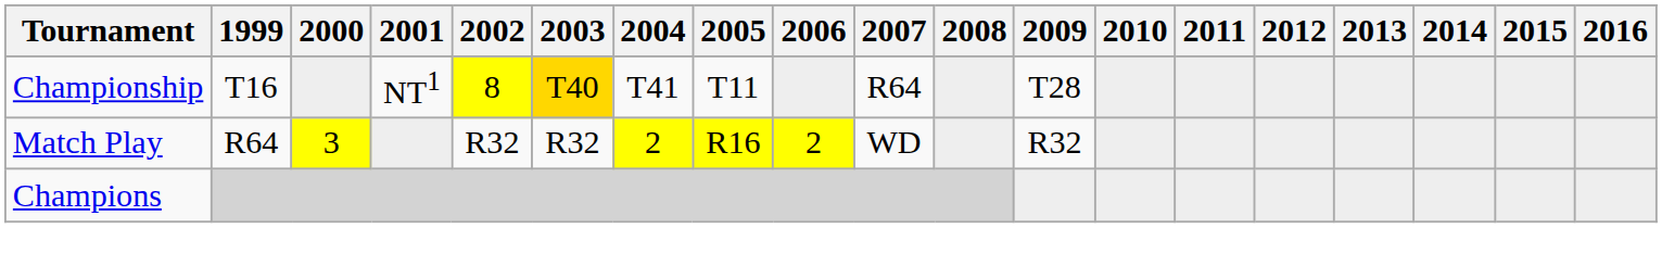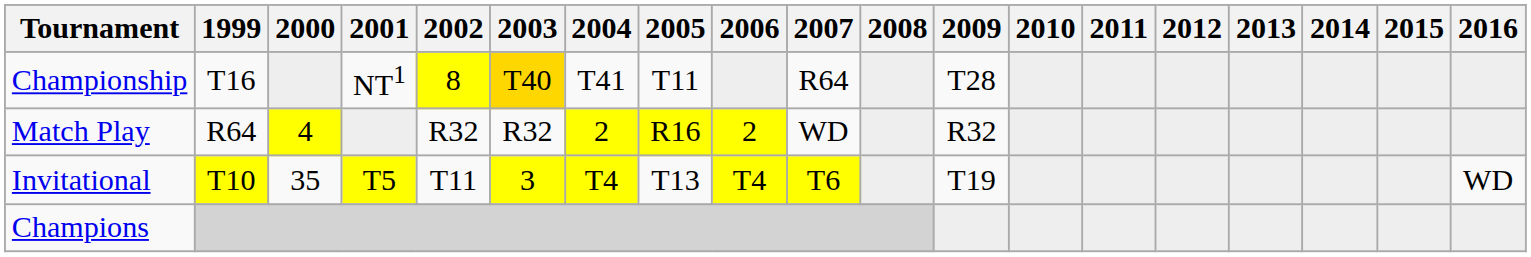 <table class="wikitable" style="text-align:center;">
 <tr>
 <th>Tournament</th>
 <th>1999</th>
 <th>2000</th>
 <th>2001</th>
 <th>2002</th>
 <th>2003</th>
 <th>2004</th>
 <th>2005</th>
 <th>2006</th>
 <th>2007</th>
 <th>2008</th>
 <th>2009</th>
 <th>2010</th>
 <th>2011</th>
 <th>2012</th>
 <th>2013</th>
 <th>2014</th>
 <th>2015</th>
 <th>2016</th>
 </tr>
 <tr>
 <td align="left"><a href='#'>Championship</a></td>
 <td>T16</td>
 <td style="background:#eeeeee;"></td>
 <td>NT<sup>1</sup></td>
 <td style="background:yellow;">8</td>
 <td style="background: gold;">T40</td>
 <td>T41</td>
 <td>T11</td>
 <td style="background:#eeeeee;"></td>
 <td>R64</td>
 <td style="background:#eeeeee;"></td>
 <td>T28</td>
 <td style="background:#eeeeee;"></td>
 <td style="background:#eeeeee;"></td>
 <td style="background:#eeeeee;"></td>
 <td style="background:#eeeeee;"></td>
 <td style="background:#eeeeee;"></td>
 <td style="background:#eeeeee;"></td>
 <td style="background:#eeeeee;"></td>
 </tr>
 <tr>
 <td align="left"><a href='#'>Match Play</a></td>
 <td>R64</td>
-<td style="background:yellow;">3</td>
+<td style="background:yellow;">4</td>
 <td style="background:#eeeeee;"></td>
 <td>R32</td>
 <td>R32</td>
 <td style="background:yellow;">2</td>
 <td style="background:yellow;">R16</td>
 <td style="background:yellow;">2</td>
 <td>WD</td>
 <td style="background:#eeeeee;"></td>
 <td>R32</td>
 <td style="background:#eeeeee;"></td>
 <td style="background:#eeeeee;"></td>
 <td style="background:#eeeeee;"></td>
 <td style="background:#eeeeee;"></td>
 <td style="background:#eeeeee;"></td>
 <td style="background:#eeeeee;"></td>
 <td style="background:#eeeeee;"></td>
 </tr>
 <tr>
+<td align="left"><a href='#'>Invitational</a></td>
+<td style="background:yellow;">T10</td>
+<td>35</td>
+<td style="background:yellow;">T5</td>
+<td>T11</td>
+<td style="background:yellow;">3</td>
+<td style="background:yellow;">T4</td>
+<td>T13</td>
+<td style="background:yellow;">T4</td>
+<td style="background:yellow;">T6</td>
+<td style="background:#eeeeee;"></td>
+<td>T19</td>
+<td style="background:#eeeeee;"></td>
+<td style="background:#eeeeee;"></td>
+<td style="background:#eeeeee;"></td>
+<td style="background:#eeeeee;"></td>
+<td style="background:#eeeeee;"></td>
+<td style="background:#eeeeee;"></td>
+<td>WD</td>
+</tr>
+<tr>
 <td align="left"><a href='#'>Champions</a></td>
 <td colspan=10 style="background:#D3D3D3;"></td>
 <td style="background:#eeeeee;"></td>
 <td style="background:#eeeeee;"></td>
 <td style="background:#eeeeee;"></td>
 <td style="background:#eeeeee;"></td>
 <td style="background:#eeeeee;"></td>
 <td style="background:#eeeeee;"></td>
 <td style="background:#eeeeee;"></td>
 <td style="background:#eeeeee;"></td>
 </tr>
 </table>
